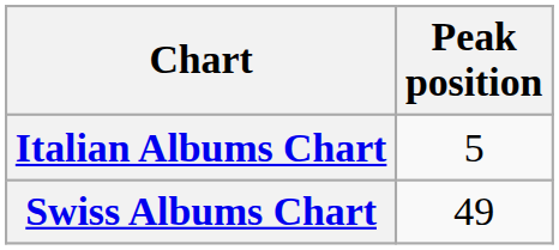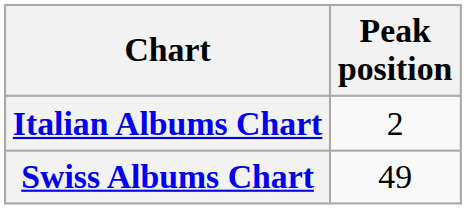 <table class="wikitable sortable plainrowheaders" style="text-align:center;">
 <tr>
 <th>Chart</th>
 <th>Peak<br>position</th>
 </tr>
 <tr>
 <th scope="row"><a href='#'>Italian Albums Chart</a></th>
-<td>5</td>
+<td>2</td>
 </tr>
 <tr>
 <th scope="row"><a href='#'>Swiss Albums Chart</a></th>
 <td>49</td>
 </tr>
 </table>
